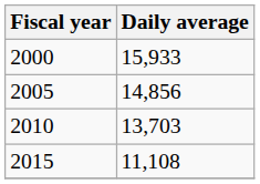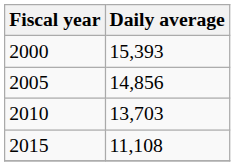 <table class="wikitable">
 <tr>
 <th>Fiscal year</th>
 <th>Daily average</th>
 </tr>
 <tr>
 <td>2000</td>
-<td>15,933</td>
+<td>15,393</td>
 </tr>
 <tr>
 <td>2005</td>
 <td>14,856</td>
 </tr>
 <tr>
 <td>2010</td>
 <td>13,703</td>
 </tr>
 <tr>
 <td>2015</td>
 <td>11,108</td>
 </tr>
 <tr>
 </tr>
 </table>
